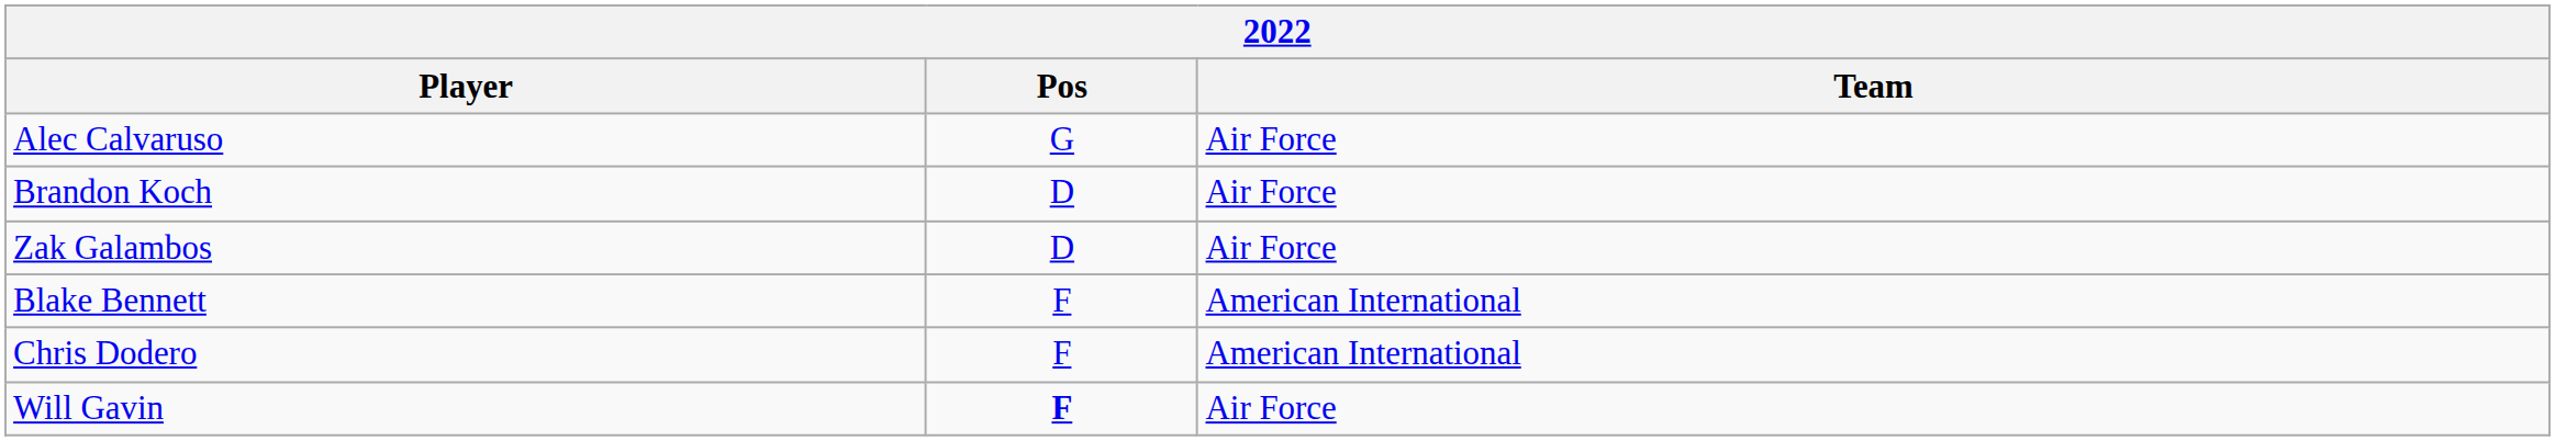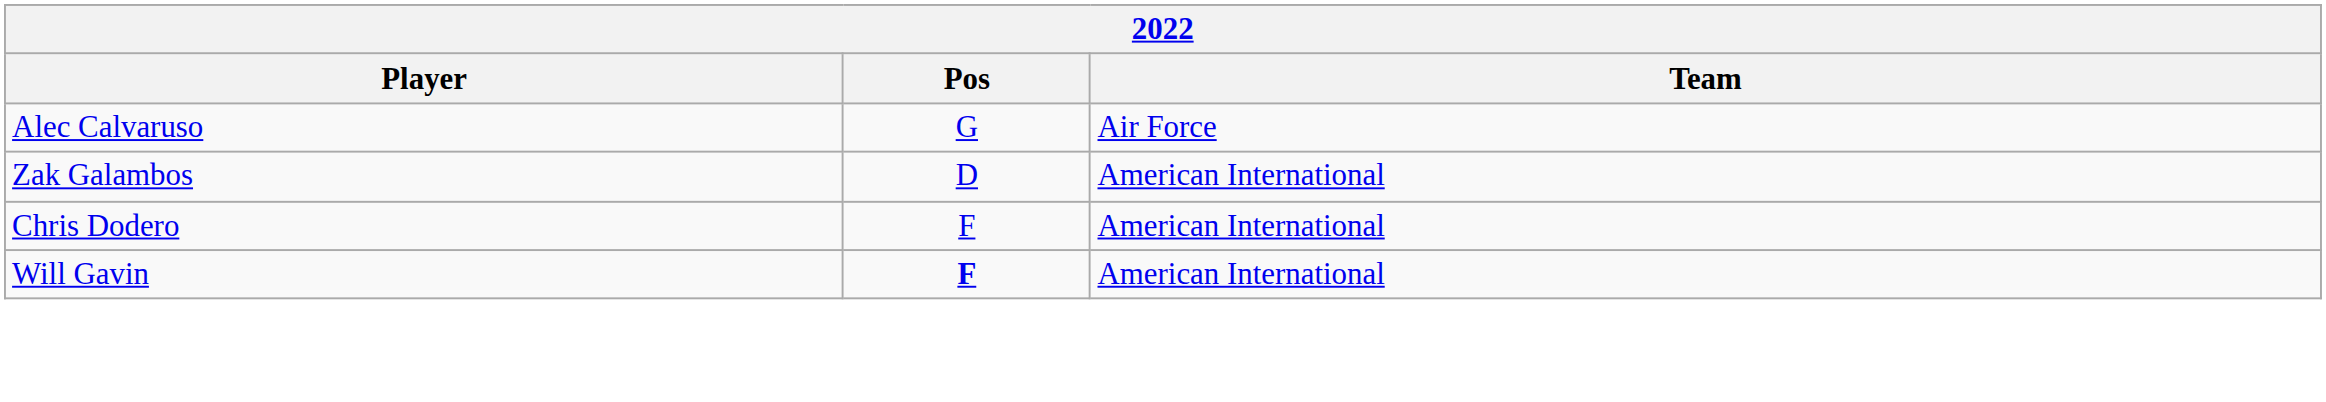 <table class="wikitable" width=95%>
 <tr>
 <th colspan=3><a href='#'>2022</a></th>
 </tr>
 <tr>
 <th>Player</th>
 <th>Pos</th>
 <th>Team</th>
 </tr>
 <tr>
 <td><a href='#'>Alec Calvaruso</a></td>
 <td style="text-align:center;"><a href='#'>G</a></td>
 <td><a href='#'>Air Force</a></td>
 </tr>
 <tr>
-<td><a href='#'>Brandon Koch</a></td>
-<td style="text-align:center;"><a href='#'>D</a></td>
-<td><a href='#'>Air Force</a></td>
-</tr>
-<tr>
 <td><a href='#'>Zak Galambos</a></td>
 <td style="text-align:center;"><a href='#'>D</a></td>
-<td><a href='#'>Air Force</a></td>
-</tr>
-<tr>
-<td><a href='#'>Blake Bennett</a></td>
-<td style="text-align:center;"><a href='#'>F</a></td>
 <td><a href='#'>American International</a></td>
 </tr>
 <tr>
 <td><a href='#'>Chris Dodero</a></td>
 <td style="text-align:center;"><a href='#'>F</a></td>
 <td><a href='#'>American International</a></td>
 </tr>
 <tr>
 <td><a href='#'>Will Gavin</a></td>
 <td style="text-align:center;"><strong><a href='#'>F</a></strong></td>
-<td><a href='#'>Air Force</a></td>
+<td><a href='#'>American International</a></td>
 </tr>
 </table>
